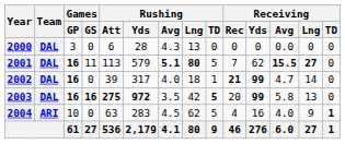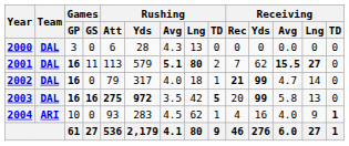 <table class="wikitable" style="text-align:center;">
 <tr>
 <th rowspan="2">Year</th>
 <th rowspan="2">Team</th>
 <th colspan="2">Games</th>
 <th colspan="5">Rushing</th>
 <th colspan="5">Receiving</th>
 </tr>
 <tr>
 <th>GP</th>
 <th>GS</th>
 <th>Att</th>
 <th>Yds</th>
 <th>Avg</th>
 <th>Lng</th>
 <th>TD</th>
 <th>Rec</th>
 <th>Yds</th>
 <th>Avg</th>
 <th>Lng</th>
 <th>TD</th>
 </tr>
 <tr>
 <th><a href='#'>2000</a></th>
 <th><a href='#'>DAL</a></th>
 <td>3</td>
 <td>0</td>
 <td>6</td>
 <td>28</td>
 <td>4.3</td>
 <td>13</td>
 <td>0</td>
 <td>0</td>
 <td>0</td>
 <td>0.0</td>
 <td>0</td>
 <td>0</td>
 </tr>
 <tr>
 <th><a href='#'>2001</a></th>
 <th><a href='#'>DAL</a></th>
 <td><strong>16</strong></td>
 <td>11</td>
 <td>113</td>
 <td>579</td>
 <td><strong>5.1</strong></td>
 <td><strong>80</strong></td>
-<td>5</td>
+<td>2</td>
 <td>7</td>
 <td>62</td>
 <td><strong>15.5</strong></td>
 <td><strong>27</strong></td>
 <td>0</td>
 </tr>
 <tr>
 <th><a href='#'>2002</a></th>
 <th><a href='#'>DAL</a></th>
 <td><strong>16</strong></td>
 <td>0</td>
-<td>39</td>
+<td>79</td>
 <td>317</td>
 <td>4.0</td>
 <td>18</td>
 <td>1</td>
 <td><strong>21</strong></td>
 <td><strong>99</strong></td>
 <td>4.7</td>
 <td>14</td>
 <td>0</td>
 </tr>
 <tr>
 <th><a href='#'>2003</a></th>
 <th><a href='#'>DAL</a></th>
 <td><strong>16</strong></td>
 <td><strong>16</strong></td>
 <td><strong>275</strong></td>
 <td><strong>972</strong></td>
 <td>3.5</td>
 <td>42</td>
 <td><strong>5</strong></td>
 <td>20</td>
 <td><strong>99</strong></td>
 <td>5.8</td>
 <td>13</td>
 <td>0</td>
 </tr>
 <tr>
 <th><a href='#'>2004</a></th>
 <th><a href='#'>ARI</a></th>
 <td>10</td>
 <td>0</td>
-<td>63</td>
+<td>93</td>
 <td>283</td>
 <td>4.5</td>
 <td>62</td>
-<td>5</td>
+<td>1</td>
 <td>4</td>
 <td>16</td>
 <td>4.0</td>
 <td>9</td>
 <td><strong>1</strong></td>
 </tr>
 <tr>
 <th colspan="2"></th>
 <th>61</th>
 <th>27</th>
 <th>536</th>
 <th>2,179</th>
 <th>4.1</th>
 <th>80</th>
 <th>9</th>
 <th>46</th>
 <th>276</th>
 <th>6.0</th>
 <th>27</th>
 <th>1</th>
 </tr>
 </table>
